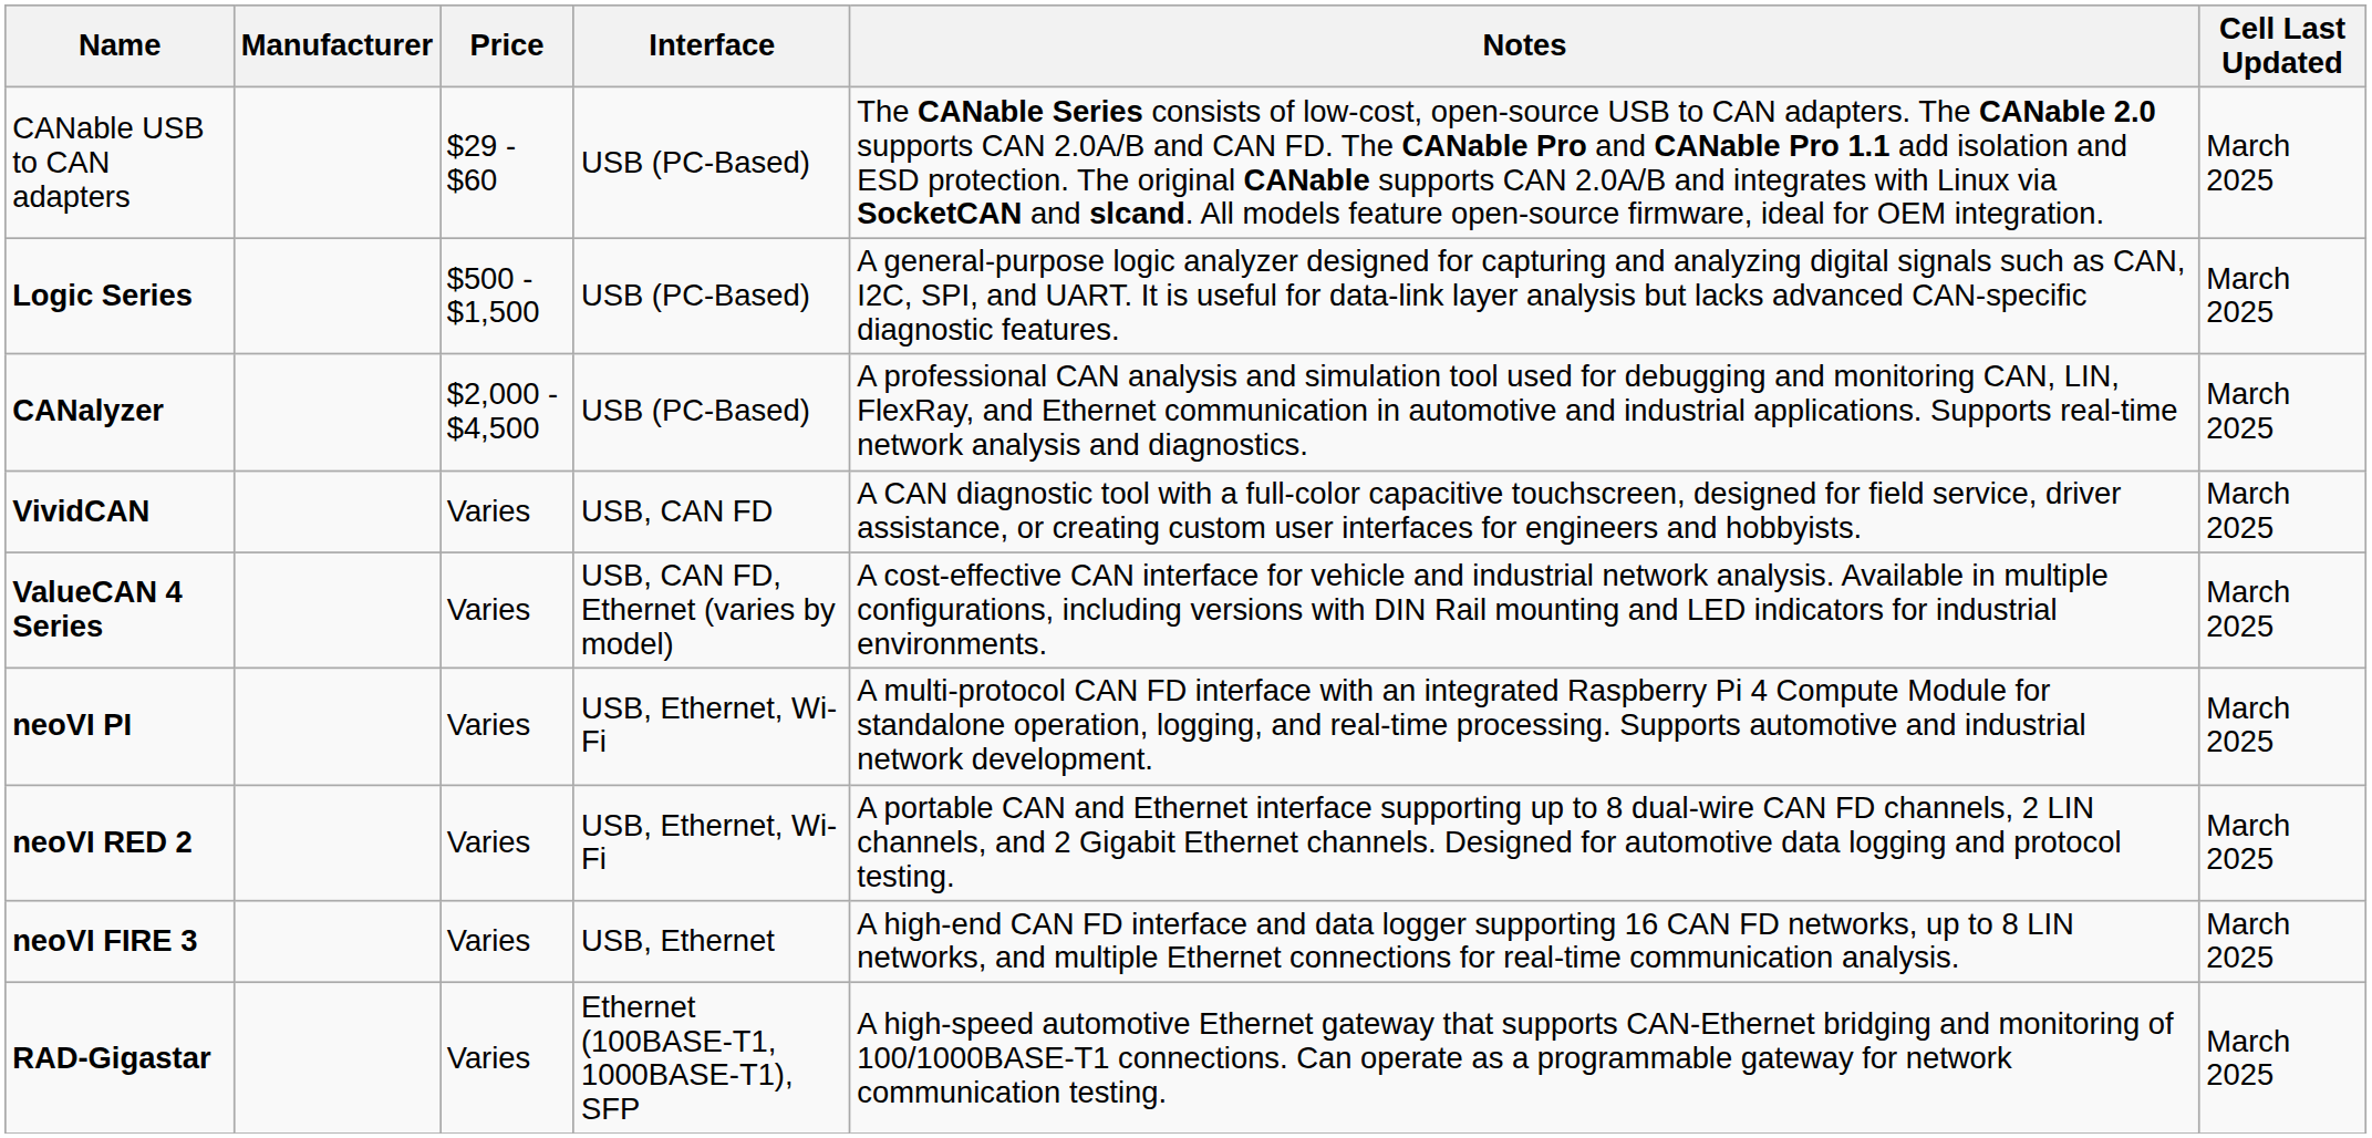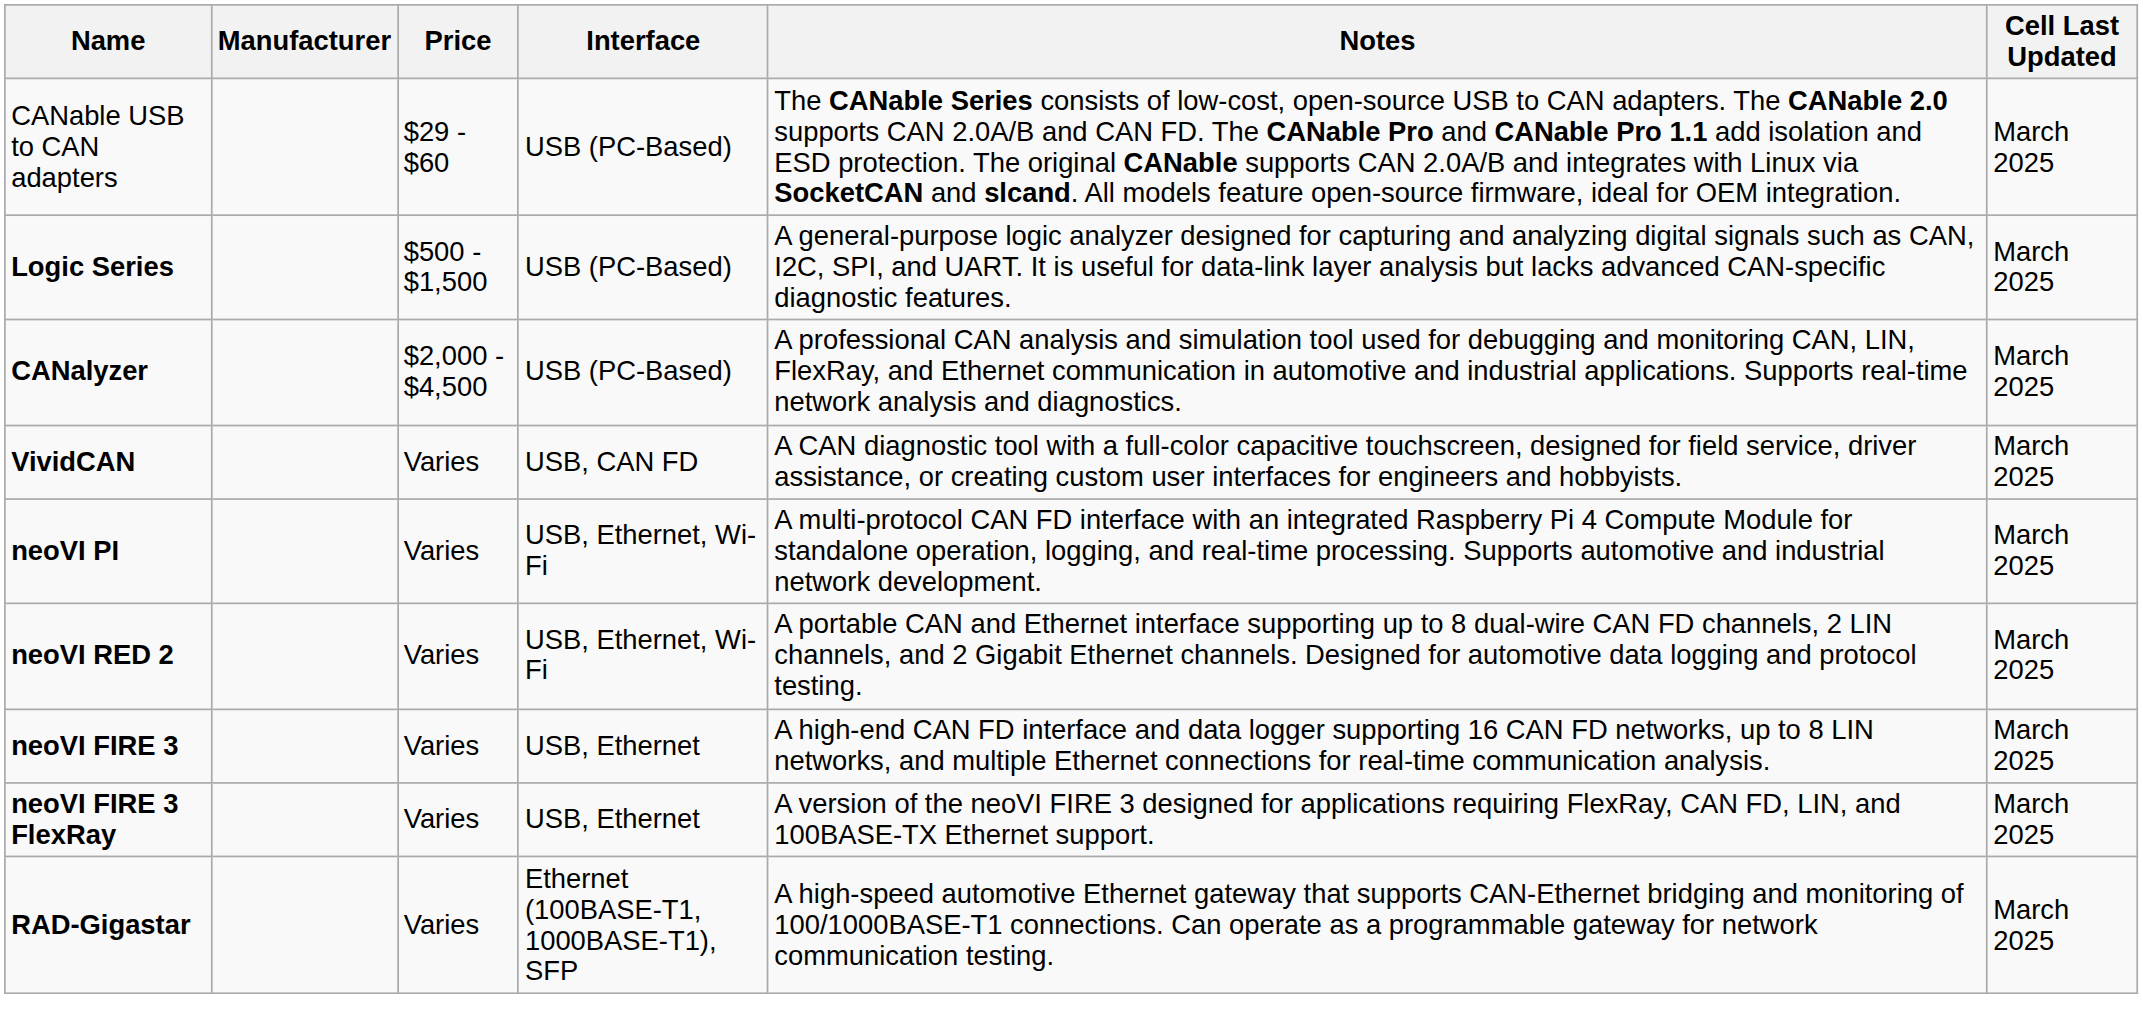 <table class="wikitable sortable mw-collapsible">
 <tr>
 <th>Name</th>
 <th>Manufacturer</th>
 <th>Price</th>
 <th>Interface</th>
 <th>Notes</th>
 <th>Cell Last Updated</th>
 </tr>
 <tr>
 <td>CANable USB to CAN adapters</td>
 <td></td>
 <td>$29 - $60</td>
 <td>USB (PC-Based)</td>
 <td>The <strong>CANable Series</strong> consists of low-cost, open-source USB to CAN adapters. The <strong>CANable 2.0</strong> supports CAN 2.0A/B and CAN FD. The <strong>CANable Pro</strong> and <strong>CANable Pro 1.1</strong> add isolation and ESD protection. The original <strong>CANable</strong> supports CAN 2.0A/B and integrates with Linux via <strong>SocketCAN</strong> and <strong>slcand</strong>. All models feature open-source firmware, ideal for OEM integration.</td>
 <td>March 2025</td>
 </tr>
 <tr>
 <td><strong>Logic Series</strong></td>
 <td></td>
 <td>$500 - $1,500</td>
 <td>USB (PC-Based)</td>
 <td>A general-purpose logic analyzer designed for capturing and analyzing digital signals such as CAN, I2C, SPI, and UART. It is useful for data-link layer analysis but lacks advanced CAN-specific diagnostic features.</td>
 <td>March 2025</td>
 </tr>
 <tr>
 <td><strong>CANalyzer</strong></td>
 <td></td>
 <td>$2,000 - $4,500</td>
 <td>USB (PC-Based)</td>
 <td>A professional CAN analysis and simulation tool used for debugging and monitoring CAN, LIN, FlexRay, and Ethernet communication in automotive and industrial applications. Supports real-time network analysis and diagnostics.</td>
 <td>March 2025</td>
 </tr>
 <tr>
 <td><strong>VividCAN</strong></td>
 <td></td>
 <td>Varies</td>
 <td>USB, CAN FD</td>
 <td>A CAN diagnostic tool with a full-color capacitive touchscreen, designed for field service, driver assistance, or creating custom user interfaces for engineers and hobbyists.</td>
 <td>March 2025</td>
 </tr>
 <tr>
-<td><strong>ValueCAN 4 Series</strong></td>
-<td></td>
-<td>Varies</td>
-<td>USB, CAN FD, Ethernet (varies by model)</td>
-<td>A cost-effective CAN interface for vehicle and industrial network analysis. Available in multiple configurations, including versions with DIN Rail mounting and LED indicators for industrial environments.</td>
-<td>March 2025</td>
-</tr>
-<tr>
 <td><strong>neoVI PI</strong></td>
 <td></td>
 <td>Varies</td>
 <td>USB, Ethernet, Wi-Fi</td>
 <td>A multi-protocol CAN FD interface with an integrated Raspberry Pi 4 Compute Module for standalone operation, logging, and real-time processing. Supports automotive and industrial network development.</td>
 <td>March 2025</td>
 </tr>
 <tr>
 <td><strong>neoVI RED 2</strong></td>
 <td></td>
 <td>Varies</td>
 <td>USB, Ethernet, Wi-Fi</td>
 <td>A portable CAN and Ethernet interface supporting up to 8 dual-wire CAN FD channels, 2 LIN channels, and 2 Gigabit Ethernet channels. Designed for automotive data logging and protocol testing.</td>
 <td>March 2025</td>
 </tr>
 <tr>
 <td><strong>neoVI FIRE 3</strong></td>
 <td></td>
 <td>Varies</td>
 <td>USB, Ethernet</td>
 <td>A high-end CAN FD interface and data logger supporting 16 CAN FD networks, up to 8 LIN networks, and multiple Ethernet connections for real-time communication analysis.</td>
 <td>March 2025</td>
 </tr>
 <tr>
+<td><strong>neoVI FIRE 3 FlexRay</strong></td>
+<td></td>
+<td>Varies</td>
+<td>USB, Ethernet</td>
+<td>A version of the neoVI FIRE 3 designed for applications requiring FlexRay, CAN FD, LIN, and 100BASE-TX Ethernet support.</td>
+<td>March 2025</td>
+</tr>
+<tr>
 <td><strong>RAD-Gigastar</strong></td>
 <td></td>
 <td>Varies</td>
 <td>Ethernet (100BASE-T1, 1000BASE-T1), SFP</td>
 <td>A high-speed automotive Ethernet gateway that supports CAN-Ethernet bridging and monitoring of 100/1000BASE-T1 connections. Can operate as a programmable gateway for network communication testing.</td>
 <td>March 2025</td>
 </tr>
 </table>
